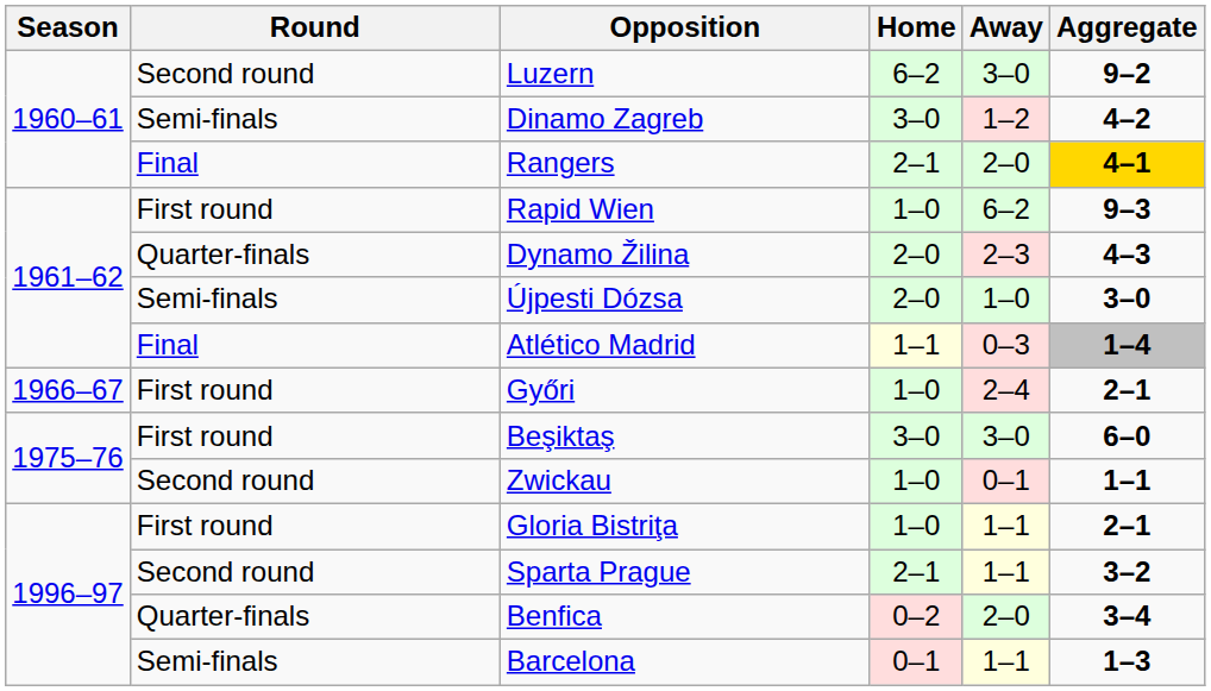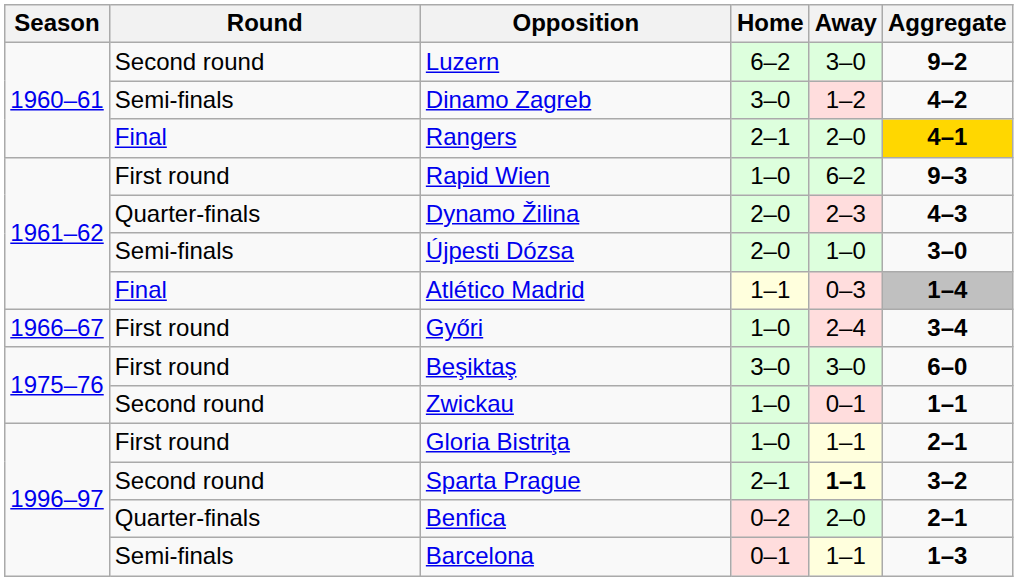 <table class="wikitable">
 <tr>
 <th>Season</th>
 <th width=200>Round</th>
 <th width=200>Opposition</th>
 <th>Home</th>
 <th>Away</th>
 <th>Aggregate</th>
 </tr>
 <tr>
 <td rowspan=3><a href='#'>1960–61</a></td>
 <td>Second round</td>
 <td> <a href='#'>Luzern</a></td>
 <td style="text-align:center; background:#dfd;">6–2</td>
 <td style="text-align:center; background:#dfd;">3–0</td>
 <td style="text-align:center;"><strong>9–2</strong></td>
 </tr>
 <tr>
 <td>Semi-finals</td>
 <td> <a href='#'>Dinamo Zagreb</a></td>
 <td style="text-align:center; background:#dfd;">3–0</td>
 <td style="text-align:center; background:#fdd;">1–2</td>
 <td style="text-align:center;"><strong>4–2</strong></td>
 </tr>
 <tr>
 <td><a href='#'>Final</a></td>
 <td> <a href='#'>Rangers</a></td>
 <td style="text-align:center; background:#dfd;">2–1</td>
 <td style="text-align:center; background:#dfd;">2–0</td>
 <td bgcolor=Gold style="text-align:center;"><strong>4–1</strong></td>
 </tr>
 <tr>
 <td rowspan=4><a href='#'>1961–62</a></td>
 <td>First round</td>
 <td> <a href='#'>Rapid Wien</a></td>
 <td style="text-align:center; background:#dfd;">1–0</td>
 <td style="text-align:center; background:#dfd;">6–2</td>
 <td style="text-align:center;"><strong>9–3</strong></td>
 </tr>
 <tr>
 <td>Quarter-finals</td>
 <td> <a href='#'>Dynamo Žilina</a></td>
 <td style="text-align:center; background:#dfd;">2–0</td>
 <td style="text-align:center; background:#fdd;">2–3</td>
 <td style="text-align:center;"><strong>4–3</strong></td>
 </tr>
 <tr>
 <td>Semi-finals</td>
 <td> <a href='#'>Újpesti Dózsa</a></td>
 <td style="text-align:center; background:#dfd;">2–0</td>
 <td style="text-align:center; background:#dfd;">1–0</td>
 <td style="text-align:center;"><strong>3–0</strong></td>
 </tr>
 <tr>
 <td><a href='#'>Final</a></td>
 <td> <a href='#'>Atlético Madrid</a></td>
 <td style="text-align:center; background:#ffd;">1–1</td>
 <td style="text-align:center; background:#fdd;">0–3</td>
 <td bgcolor=Silver style="text-align:center;"><strong>1–4</strong></td>
 </tr>
 <tr>
 <td><a href='#'>1966–67</a></td>
 <td>First round</td>
 <td> <a href='#'>Győri</a></td>
 <td style="text-align:center; background:#dfd;">1–0</td>
 <td style="text-align:center; background:#fdd;">2–4</td>
-<td style="text-align:center;"><strong>2–1</strong></td>
+<td style="text-align:center;"><strong>3–4</strong></td>
 </tr>
 <tr>
 <td rowspan=2><a href='#'>1975–76</a></td>
 <td>First round</td>
 <td> <a href='#'>Beşiktaş</a></td>
 <td style="text-align:center; background:#dfd;">3–0</td>
 <td style="text-align:center; background:#dfd;">3–0</td>
 <td style="text-align:center;"><strong>6–0</strong></td>
 </tr>
 <tr>
 <td>Second round</td>
 <td> <a href='#'>Zwickau</a></td>
 <td style="text-align:center; background:#dfd;">1–0</td>
 <td style="text-align:center; background:#fdd;">0–1</td>
 <td style="text-align:center;"><strong>1–1<br></strong></td>
 </tr>
 <tr>
 <td rowspan=4><a href='#'>1996–97</a></td>
 <td>First round</td>
 <td> <a href='#'>Gloria Bistriţa</a></td>
 <td style="text-align:center; background:#dfd;">1–0</td>
 <td style="text-align:center; background:#ffd;">1–1</td>
 <td style="text-align:center;"><strong>2–1</strong></td>
 </tr>
 <tr>
 <td>Second round</td>
 <td> <a href='#'>Sparta Prague</a></td>
 <td style="text-align:center; background:#dfd;">2–1</td>
-<td style="text-align:center; background:#ffd;">1–1</td>
+<td style="text-align:center; background:#ffd;"><strong>1–1</strong></td>
 <td style="text-align:center;"><strong>3–2</strong></td>
 </tr>
 <tr>
 <td>Quarter-finals</td>
 <td> <a href='#'>Benfica</a></td>
 <td style="text-align:center; background:#fdd;">0–2</td>
 <td style="text-align:center; background:#dfd;">2–0</td>
-<td style="text-align:center;"><strong>3–4</strong></td>
+<td style="text-align:center;"><strong>2–1</strong></td>
 </tr>
 <tr>
 <td>Semi-finals</td>
 <td> <a href='#'>Barcelona</a></td>
 <td style="text-align:center; background:#fdd;">0–1</td>
 <td style="text-align:center; background:#ffd;">1–1</td>
 <td style="text-align:center;"><strong>1–3</strong></td>
 </tr>
 </table>
